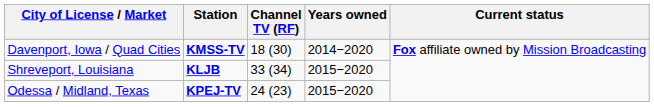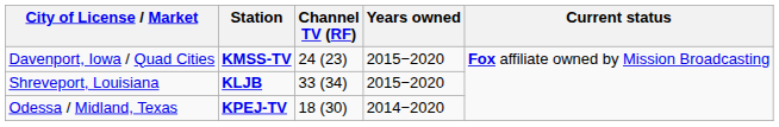 <table class="wikitable">
 <tr style="vertical-align: top; text-align: left;">
 <th><a href='#'>City of License</a> / <a href='#'>Market</a></th>
 <th>Station</th>
 <th>Channel<br><a href='#'>TV</a> (<a href='#'>RF</a>)</th>
 <th>Years owned</th>
 <th>Current status</th>
 </tr>
 <tr style="vertical-align: top; text-align: left;">
 <td><a href='#'>Davenport, Iowa</a> / <a href='#'>Quad Cities</a></td>
 <td><strong><a href='#'>KMSS-TV</a></strong></td>
-<td>18 (30)</td>
-<td>2014−2020</td>
+<td>24 (23)</td>
+<td>2015−2020</td>
 <td rowspan="3"><strong><a href='#'>Fox</a></strong> affiliate owned by <a href='#'>Mission Broadcasting</a><br></td>
 </tr>
 <tr style="vertical-align: top; text-align: left;">
 <td><a href='#'>Shreveport, Louisiana</a></td>
 <td><strong><a href='#'>KLJB</a></strong></td>
 <td>33 (34)</td>
 <td>2015−2020</td>
 </tr>
 <tr style="vertical-align: top; text-align: left;">
 <td><a href='#'>Odessa</a> / <a href='#'>Midland, Texas</a></td>
 <td><strong><a href='#'>KPEJ-TV</a></strong></td>
-<td>24 (23)</td>
-<td>2015−2020</td>
+<td>18 (30)</td>
+<td>2014−2020</td>
 </tr>
 </table>
